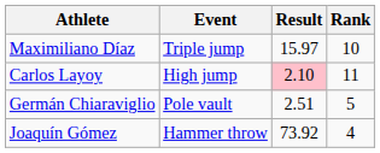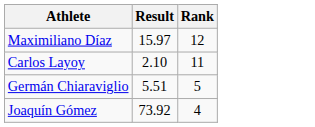 <table class="wikitable" style="font-size:90%;text-align:center">
 <tr>
 <th>Athlete</th>
-<th>Event</th>
 <th>Result</th>
 <th>Rank</th>
 </tr>
 <tr>
 <td style="text-align:left"><a href='#'>Maximiliano Díaz</a></td>
-<td style="text-align:left"><a href='#'>Triple jump</a></td>
 <td>15.97</td>
-<td>10</td>
+<td>12</td>
 </tr>
 <tr>
 <td style="text-align:left"><a href='#'>Carlos Layoy</a></td>
-<td style="text-align:left"><a href='#'>High jump</a></td>
-<td style="background: pink;">2.10</td>
+<td>2.10</td>
 <td>11</td>
 </tr>
 <tr>
 <td style="text-align:left"><a href='#'>Germán Chiaraviglio</a></td>
-<td style="text-align:left"><a href='#'>Pole vault</a></td>
-<td>2.51</td>
+<td>5.51</td>
 <td>5</td>
 </tr>
 <tr>
 <td style="text-align:left"><a href='#'>Joaquín Gómez</a></td>
-<td style="text-align:left"><a href='#'>Hammer throw</a></td>
 <td>73.92</td>
 <td>4</td>
 </tr>
 </table>
